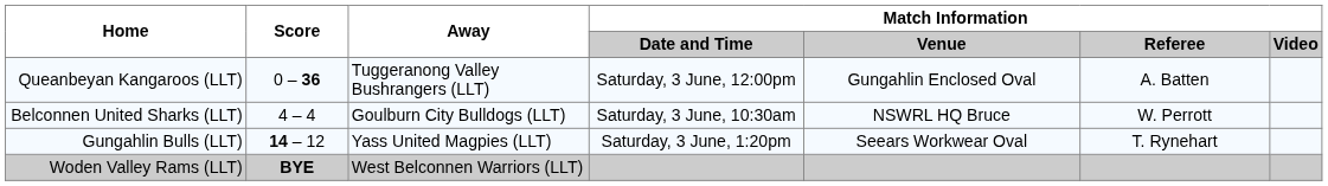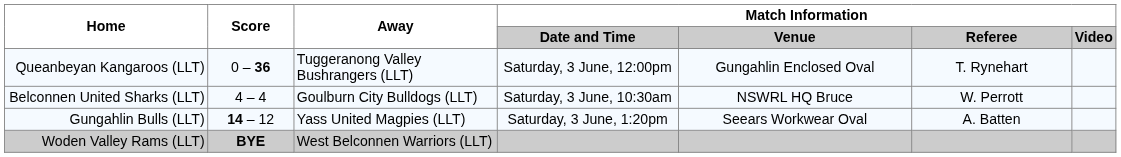 <table border="1" cellpadding="3" cellspacing="0" width="100%" style="border-collapse:collapse;  text-align:center;">
 <tr>
 <th rowspan="2" width="19%">Home</th>
 <th rowspan="2" width="8%">Score</th>
 <th rowspan="2" width="19%">Away</th>
 <th colspan="4">Match Information</th>
 </tr>
 <tr style="background:#CCCCCC">
 <th width="17%">Date and Time</th>
 <th width="22%">Venue</th>
 <th width="50%">Referee</th>
 <th>Video</th>
 </tr>
 <tr style="text-align:center; background:#f5faff;">
 <td align="right">Queanbeyan Kangaroos (LLT) </td>
 <td>0 – <strong>36</strong></td>
 <td align="left"> Tuggeranong Valley Bushrangers (LLT)</td>
 <td>Saturday, 3 June, 12:00pm</td>
 <td>Gungahlin Enclosed Oval</td>
-<td>A. Batten</td>
+<td>T. Rynehart</td>
 <td></td>
 </tr>
 <tr style="text-align:center; background:#f5faff;">
 <td align="right">Belconnen United Sharks (LLT) </td>
 <td>4 – 4</td>
 <td align="left"> Goulburn City Bulldogs (LLT)</td>
 <td>Saturday, 3 June, 10:30am</td>
 <td>NSWRL HQ Bruce</td>
 <td>W. Perrott</td>
 <td></td>
 </tr>
 <tr style="text-align:center; background:#f5faff;">
 <td align="right">Gungahlin Bulls (LLT) </td>
 <td><strong>14</strong> – 12</td>
 <td align="left"> Yass United Magpies (LLT)</td>
 <td>Saturday, 3 June, 1:20pm</td>
 <td>Seears Workwear Oval</td>
-<td>T. Rynehart</td>
+<td>A. Batten</td>
 <td></td>
 </tr>
 <tr style="text-align:center; background:#CCCCCC;">
 <td align="right">Woden Valley Rams (LLT) </td>
 <td><strong>BYE</strong></td>
 <td align="left"> West Belconnen Warriors (LLT)</td>
 <td></td>
 <td></td>
 <td></td>
 <td></td>
 </tr>
 </table>
